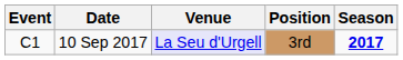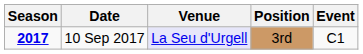 <table class="wikitable" style="text-align:center; font-size:95%;">
 <tr>
-<th>Event</th>
+<th>Season</th>
 <th>Date</th>
 <th>Venue</th>
 <th>Position</th>
-<th>Season</th>
+<th>Event</th>
 </tr>
 <tr>
-<td>C1</td>
+<td><strong><a href='#'>2017</a></strong></td>
 <td align=right>10 Sep 2017</td>
 <td align=left style="background: lavender;"><a href='#'>La Seu d'Urgell</a></td>
 <td bgcolor=cc9966>3rd</td>
-<td><strong><a href='#'>2017</a></strong></td>
+<td>C1</td>
 </tr>
 </table>
